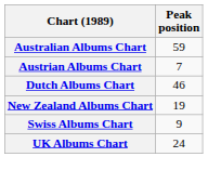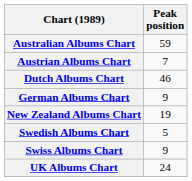 <table class="wikitable sortable plainrowheaders">
 <tr>
 <th>Chart (1989)</th>
 <th>Peak<br>position</th>
 </tr>
 <tr>
 <th scope="row"><a href='#'>Australian Albums Chart</a></th>
 <td style="text-align:center;">59</td>
 </tr>
 <tr>
 <th scope="row"><a href='#'>Austrian Albums Chart</a></th>
 <td style="text-align:center;">7</td>
 </tr>
 <tr>
 <th scope="row"><a href='#'>Dutch Albums Chart</a></th>
 <td style="text-align:center;">46</td>
 </tr>
 <tr>
+<th scope="row"><a href='#'>German Albums Chart</a></th>
+<td style="text-align:center;">9</td>
+</tr>
+<tr>
 <th scope="row"><a href='#'>New Zealand Albums Chart</a></th>
 <td style="text-align:center;">19</td>
+</tr>
+<tr>
+<th scope="row"><a href='#'>Swedish Albums Chart</a></th>
+<td style="text-align:center;">5</td>
 </tr>
 <tr>
 <th scope="row"><a href='#'>Swiss Albums Chart</a></th>
 <td style="text-align:center;">9</td>
 </tr>
 <tr>
 <th scope="row"><a href='#'>UK Albums Chart</a></th>
 <td style="text-align:center;">24</td>
 </tr>
 </table>
